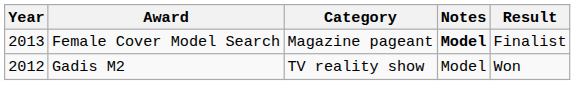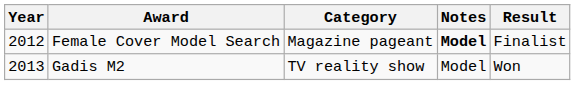 <table class="wikitable">
 <tr>
 <th>Year</th>
 <th>Award</th>
 <th>Category</th>
 <th>Notes</th>
 <th>Result</th>
 </tr>
 <tr>
-<td>2013</td>
+<td>2012</td>
 <td>Female Cover Model Search</td>
 <td>Magazine pageant</td>
 <td><strong>Model</strong></td>
 <td>Finalist</td>
 </tr>
 <tr>
-<td>2012</td>
+<td>2013</td>
 <td>Gadis M2</td>
 <td>TV reality show</td>
 <td>Model</td>
 <td>Won</td>
 </tr>
 </table>
